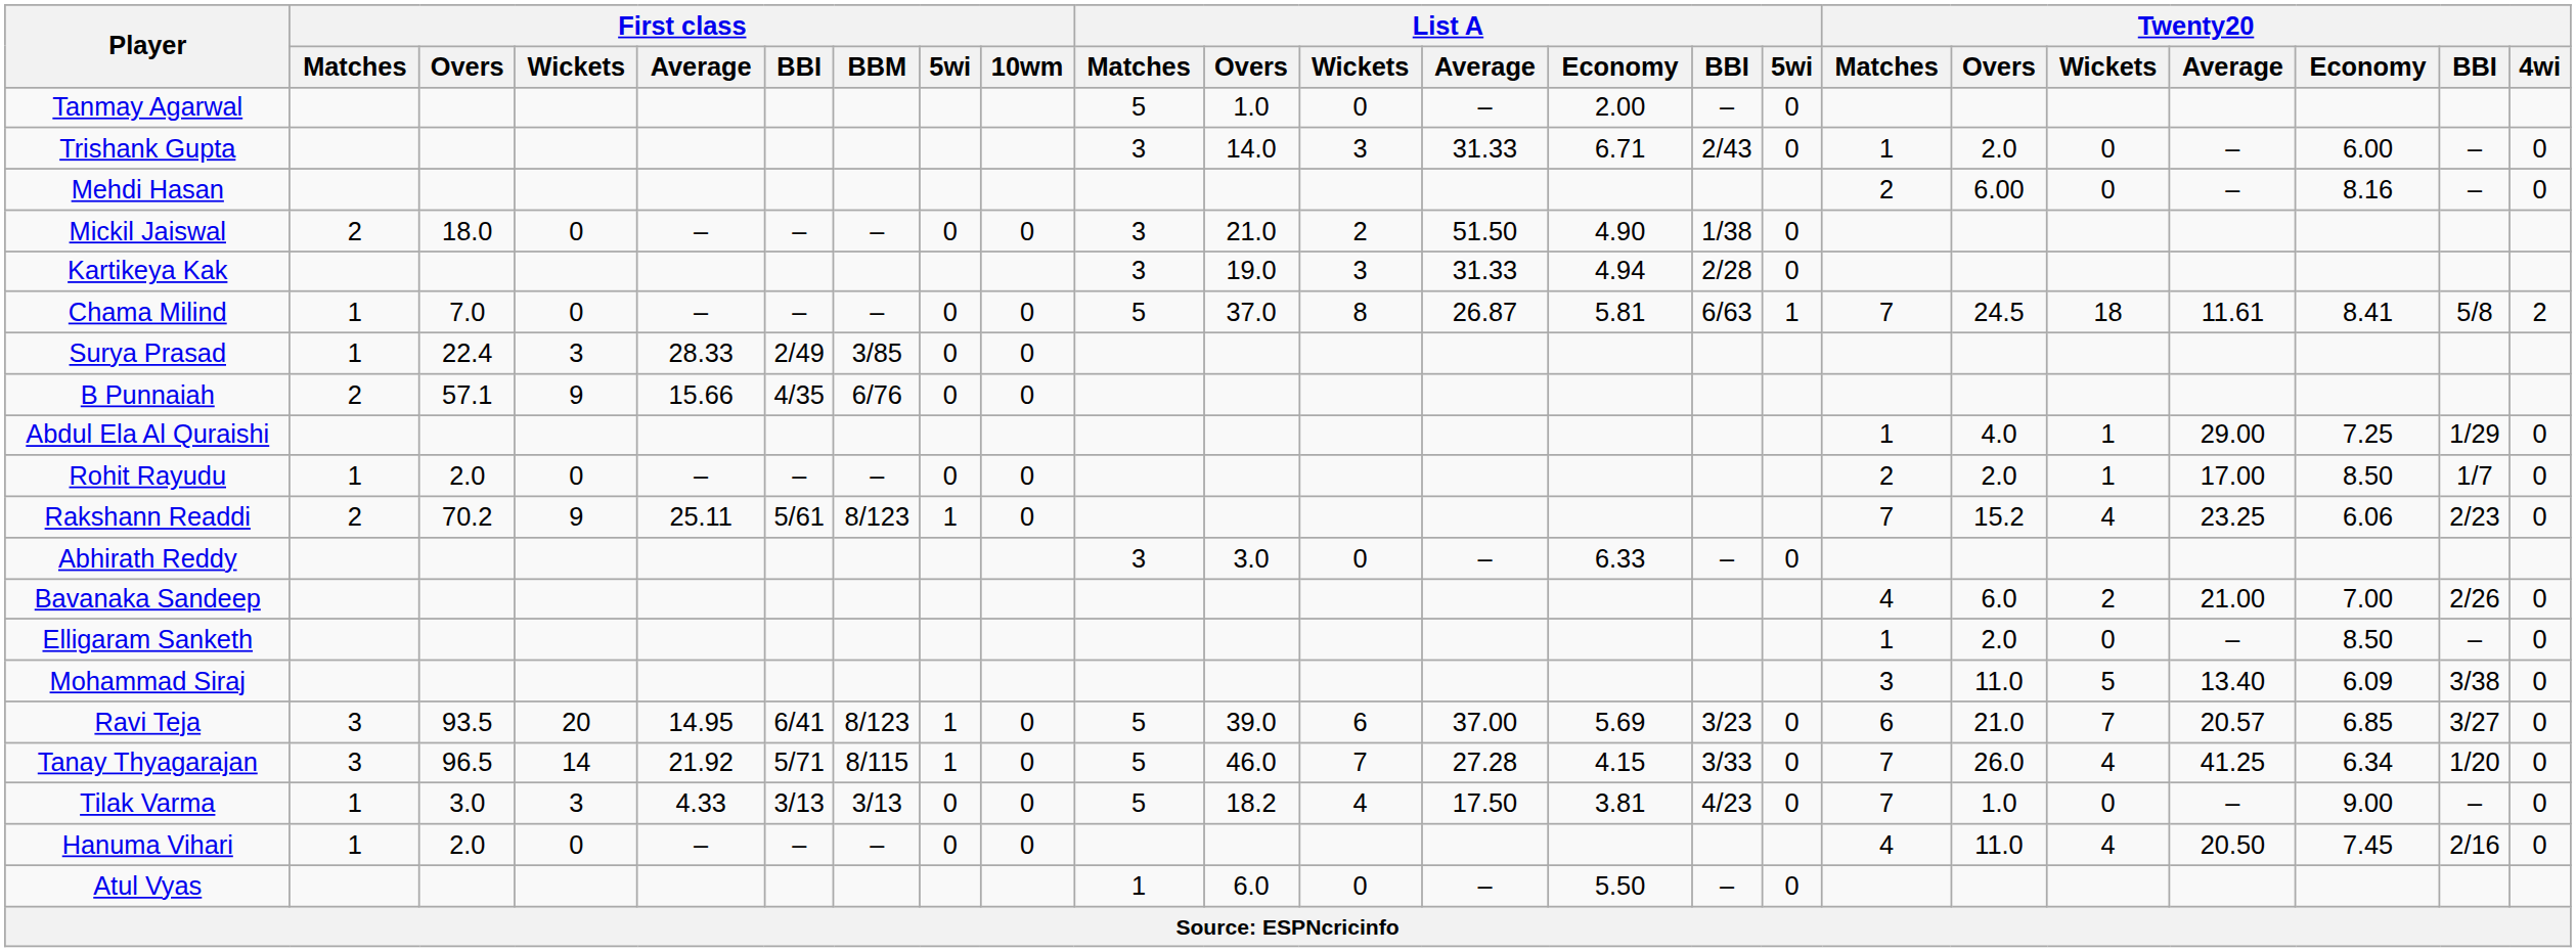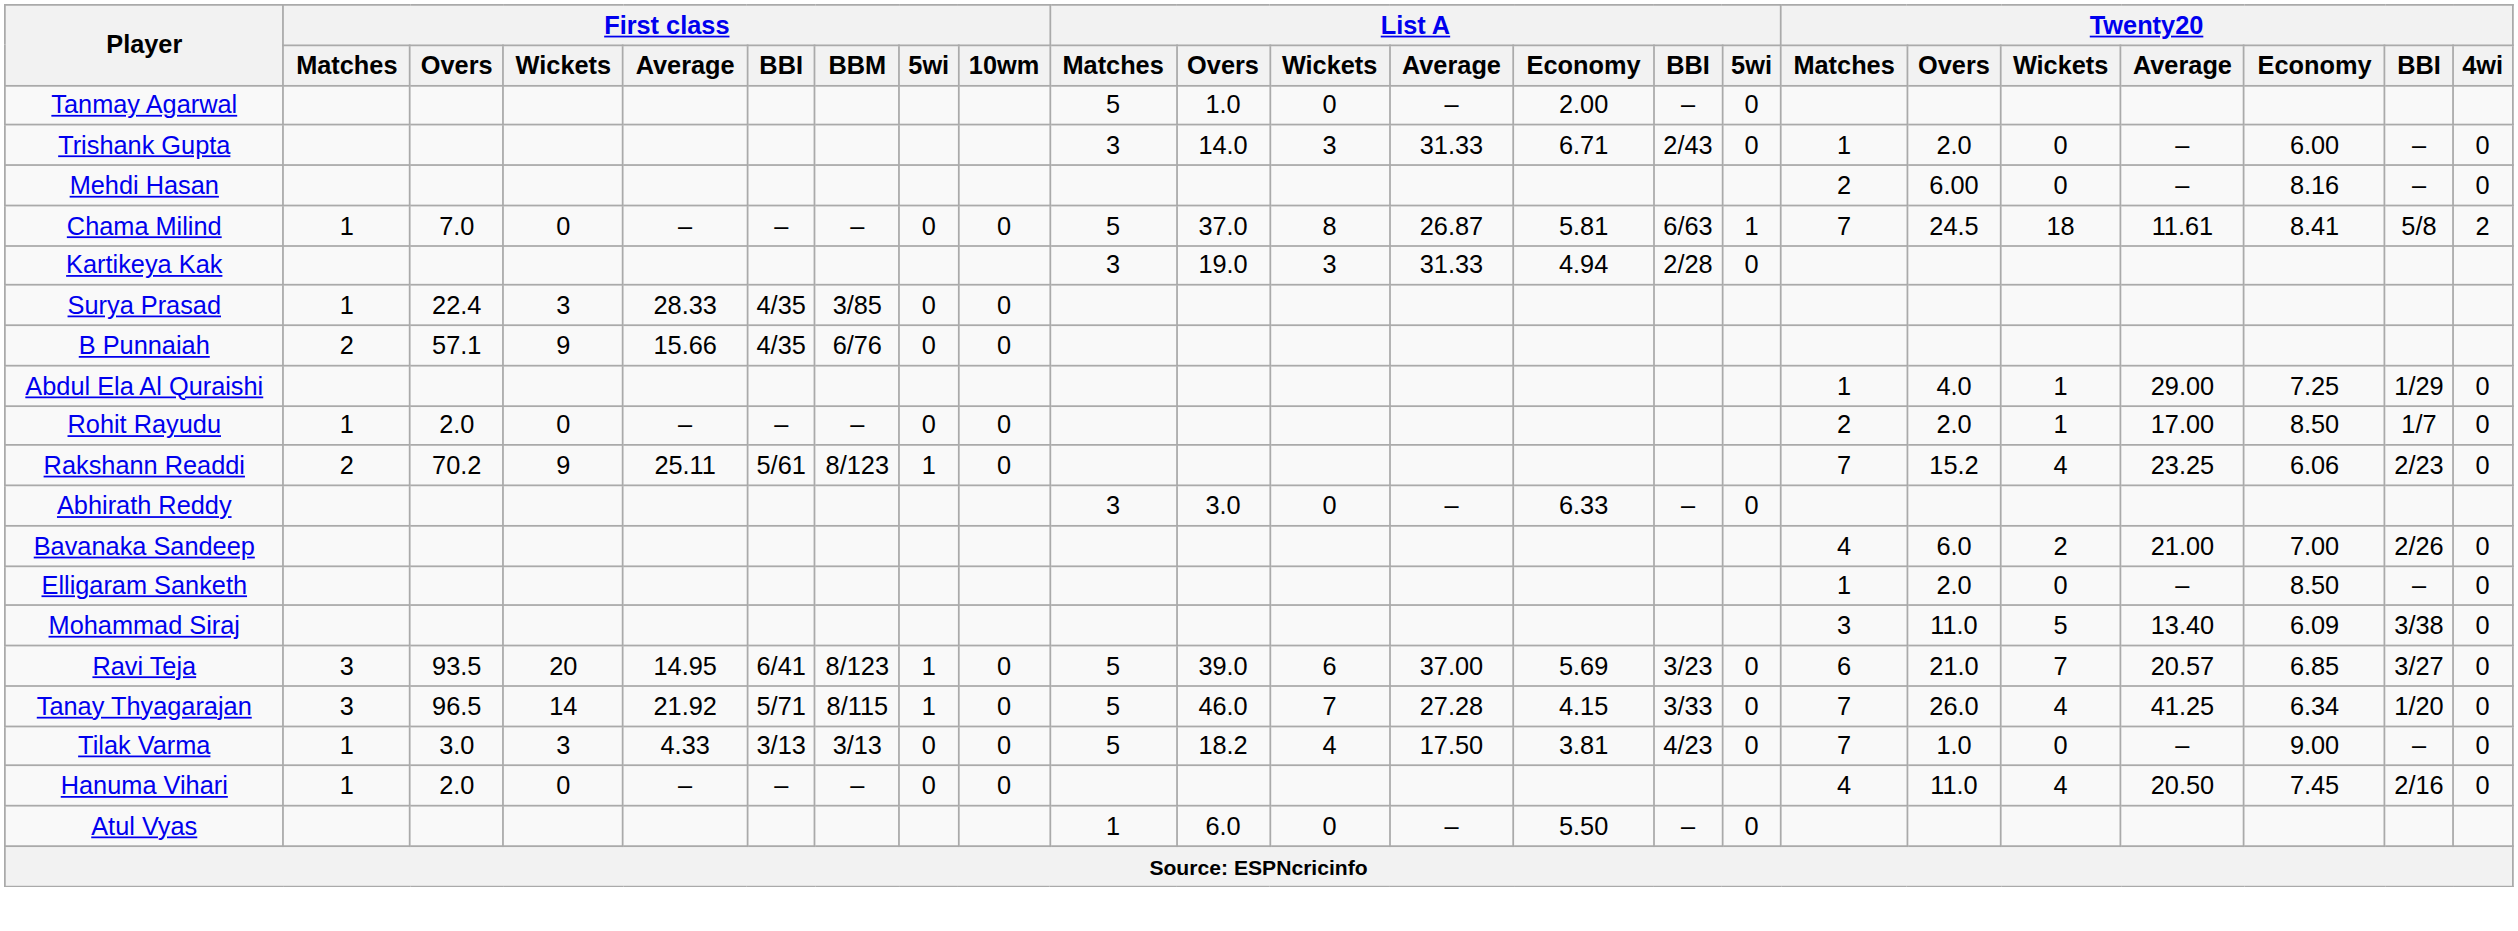 <table class="wikitable" style="font-size: 90%; text-align: center;width:90%;">
 <tr>
 <th rowspan=2>Player</th>
 <th colspan=8><a href='#'>First class</a></th>
 <th colspan=7><a href='#'>List A</a></th>
 <th colspan=7><a href='#'>Twenty20</a></th>
 </tr>
 <tr>
 <th>Matches</th>
 <th>Overs</th>
 <th>Wickets</th>
 <th>Average</th>
 <th>BBI</th>
 <th>BBM</th>
 <th>5wi</th>
 <th>10wm</th>
 <th>Matches</th>
 <th>Overs</th>
 <th>Wickets</th>
 <th>Average</th>
 <th>Economy</th>
 <th>BBI</th>
 <th>5wi</th>
 <th>Matches</th>
 <th>Overs</th>
 <th>Wickets</th>
 <th>Average</th>
 <th>Economy</th>
 <th>BBI</th>
 <th>4wi</th>
 </tr>
 <tr>
 <td><a href='#'>Tanmay Agarwal</a></td>
 <td></td>
 <td></td>
 <td></td>
 <td></td>
 <td></td>
 <td></td>
 <td></td>
 <td></td>
 <td> 5</td>
 <td>1.0</td>
 <td>0</td>
 <td>–</td>
 <td>2.00</td>
 <td>–</td>
 <td>0</td>
 <td></td>
 <td></td>
 <td></td>
 <td></td>
 <td></td>
 <td></td>
 <td></td>
 </tr>
 <tr>
 <td><a href='#'>Trishank Gupta</a></td>
 <td></td>
 <td></td>
 <td></td>
 <td></td>
 <td></td>
 <td></td>
 <td></td>
 <td></td>
 <td> 3</td>
 <td>14.0</td>
 <td>3</td>
 <td>31.33</td>
 <td>6.71</td>
 <td>2/43</td>
 <td>0</td>
 <td> 1</td>
 <td>2.0</td>
 <td>0</td>
 <td>–</td>
 <td>6.00</td>
 <td>–</td>
 <td>0</td>
 </tr>
 <tr>
 <td><a href='#'>Mehdi Hasan</a></td>
 <td></td>
 <td></td>
 <td></td>
 <td></td>
 <td></td>
 <td></td>
 <td></td>
 <td></td>
 <td></td>
 <td></td>
 <td></td>
 <td></td>
 <td></td>
 <td></td>
 <td></td>
 <td> 2</td>
 <td>6.00</td>
 <td>0</td>
 <td>–</td>
 <td>8.16</td>
 <td>–</td>
 <td>0</td>
 </tr>
 <tr>
-<td><a href='#'>Mickil Jaiswal</a></td>
-<td> 2</td>
-<td>18.0</td>
+<td><a href='#'>Chama Milind</a></td>
+<td> 1</td>
+<td>7.0</td>
 <td>0</td>
 <td>–</td>
 <td>–</td>
 <td>–</td>
 <td>0</td>
 <td>0</td>
-<td> 3</td>
-<td>21.0</td>
+<td> 5</td>
+<td>37.0</td>
+<td>8</td>
+<td>26.87</td>
+<td>5.81</td>
+<td>6/63</td>
+<td>1</td>
+<td> 7</td>
+<td>24.5</td>
+<td>18</td>
+<td>11.61</td>
+<td>8.41</td>
+<td>5/8</td>
 <td>2</td>
-<td>51.50</td>
-<td>4.90</td>
-<td>1/38</td>
-<td>0</td>
-<td></td>
-<td></td>
-<td></td>
-<td></td>
-<td></td>
-<td></td>
-<td></td>
 </tr>
 <tr>
 <td><a href='#'>Kartikeya Kak</a></td>
 <td></td>
 <td></td>
 <td></td>
 <td></td>
 <td></td>
 <td></td>
 <td></td>
 <td></td>
 <td> 3</td>
 <td>19.0</td>
 <td>3</td>
 <td>31.33</td>
 <td>4.94</td>
 <td>2/28</td>
 <td>0</td>
 <td></td>
 <td></td>
 <td></td>
 <td></td>
 <td></td>
 <td></td>
 <td></td>
 </tr>
 <tr>
-<td><a href='#'>Chama Milind</a></td>
-<td> 1</td>
-<td>7.0</td>
-<td>0</td>
-<td>–</td>
-<td>–</td>
-<td>–</td>
-<td>0</td>
-<td>0</td>
-<td> 5</td>
-<td>37.0</td>
-<td>8</td>
-<td>26.87</td>
-<td>5.81</td>
-<td>6/63</td>
-<td>1</td>
-<td> 7</td>
-<td>24.5</td>
-<td>18</td>
-<td>11.61</td>
-<td>8.41</td>
-<td>5/8</td>
-<td>2</td>
-</tr>
-<tr>
 <td><a href='#'>Surya Prasad</a></td>
 <td> 1</td>
 <td>22.4</td>
 <td>3</td>
 <td>28.33</td>
-<td>2/49</td>
+<td>4/35</td>
 <td>3/85</td>
 <td>0</td>
 <td>0</td>
 <td></td>
 <td></td>
 <td></td>
 <td></td>
 <td></td>
 <td></td>
 <td></td>
 <td></td>
 <td></td>
 <td></td>
 <td></td>
 <td></td>
 <td></td>
 <td></td>
 </tr>
 <tr>
 <td><a href='#'>B Punnaiah</a></td>
 <td> 2</td>
 <td>57.1</td>
 <td>9</td>
 <td>15.66</td>
 <td>4/35</td>
 <td>6/76</td>
 <td>0</td>
 <td>0</td>
 <td></td>
 <td></td>
 <td></td>
 <td></td>
 <td></td>
 <td></td>
 <td></td>
 <td></td>
 <td></td>
 <td></td>
 <td></td>
 <td></td>
 <td></td>
 <td></td>
 </tr>
 <tr>
 <td><a href='#'>Abdul Ela Al Quraishi</a></td>
 <td></td>
 <td></td>
 <td></td>
 <td></td>
 <td></td>
 <td></td>
 <td></td>
 <td></td>
 <td></td>
 <td></td>
 <td></td>
 <td></td>
 <td></td>
 <td></td>
 <td></td>
 <td> 1</td>
 <td>4.0</td>
 <td>1</td>
 <td>29.00</td>
 <td>7.25</td>
 <td>1/29</td>
 <td>0</td>
 </tr>
 <tr>
 <td><a href='#'>Rohit Rayudu</a></td>
 <td> 1</td>
 <td>2.0</td>
 <td>0</td>
 <td>–</td>
 <td>–</td>
 <td>–</td>
 <td>0</td>
 <td>0</td>
 <td></td>
 <td></td>
 <td></td>
 <td></td>
 <td></td>
 <td></td>
 <td></td>
 <td> 2</td>
 <td>2.0</td>
 <td>1</td>
 <td>17.00</td>
 <td>8.50</td>
 <td>1/7</td>
 <td>0</td>
 </tr>
 <tr>
 <td><a href='#'>Rakshann Readdi</a></td>
 <td> 2</td>
 <td>70.2</td>
 <td>9</td>
 <td>25.11</td>
 <td>5/61</td>
 <td>8/123</td>
 <td>1</td>
 <td>0</td>
 <td></td>
 <td></td>
 <td></td>
 <td></td>
 <td></td>
 <td></td>
 <td></td>
 <td> 7</td>
 <td>15.2</td>
 <td>4</td>
 <td>23.25</td>
 <td>6.06</td>
 <td>2/23</td>
 <td>0</td>
 </tr>
 <tr>
 <td><a href='#'>Abhirath Reddy</a></td>
 <td></td>
 <td></td>
 <td></td>
 <td></td>
 <td></td>
 <td></td>
 <td></td>
 <td></td>
 <td> 3</td>
 <td>3.0</td>
 <td>0</td>
 <td>–</td>
 <td>6.33</td>
 <td>–</td>
 <td>0</td>
 <td></td>
 <td></td>
 <td></td>
 <td></td>
 <td></td>
 <td></td>
 <td></td>
 </tr>
 <tr>
 <td><a href='#'>Bavanaka Sandeep</a></td>
 <td></td>
 <td></td>
 <td></td>
 <td></td>
 <td></td>
 <td></td>
 <td></td>
 <td></td>
 <td></td>
 <td></td>
 <td></td>
 <td></td>
 <td></td>
 <td></td>
 <td></td>
 <td> 4</td>
 <td>6.0</td>
 <td>2</td>
 <td>21.00</td>
 <td>7.00</td>
 <td>2/26</td>
 <td>0</td>
 </tr>
 <tr>
 <td><a href='#'>Elligaram Sanketh</a></td>
 <td></td>
 <td></td>
 <td></td>
 <td></td>
 <td></td>
 <td></td>
 <td></td>
 <td></td>
 <td></td>
 <td></td>
 <td></td>
 <td></td>
 <td></td>
 <td></td>
 <td></td>
 <td> 1</td>
 <td>2.0</td>
 <td>0</td>
 <td>–</td>
 <td>8.50</td>
 <td>–</td>
 <td>0</td>
 </tr>
 <tr>
 <td><a href='#'>Mohammad Siraj</a></td>
 <td></td>
 <td></td>
 <td></td>
 <td></td>
 <td></td>
 <td></td>
 <td></td>
 <td></td>
 <td></td>
 <td></td>
 <td></td>
 <td></td>
 <td></td>
 <td></td>
 <td></td>
 <td> 3</td>
 <td>11.0</td>
 <td>5</td>
 <td>13.40</td>
 <td>6.09</td>
 <td>3/38</td>
 <td>0</td>
 </tr>
 <tr>
 <td><a href='#'>Ravi Teja</a></td>
 <td> 3</td>
 <td>93.5</td>
 <td>20</td>
 <td>14.95</td>
 <td>6/41</td>
 <td>8/123</td>
 <td>1</td>
 <td>0</td>
 <td> 5</td>
 <td>39.0</td>
 <td>6</td>
 <td>37.00</td>
 <td>5.69</td>
 <td>3/23</td>
 <td>0</td>
 <td> 6</td>
 <td>21.0</td>
 <td>7</td>
 <td>20.57</td>
 <td>6.85</td>
 <td>3/27</td>
 <td>0</td>
 </tr>
 <tr>
 <td><a href='#'>Tanay Thyagarajan</a></td>
 <td> 3</td>
 <td>96.5</td>
 <td>14</td>
 <td>21.92</td>
 <td>5/71</td>
 <td>8/115</td>
 <td>1</td>
 <td>0</td>
 <td> 5</td>
 <td>46.0</td>
 <td>7</td>
 <td>27.28</td>
 <td>4.15</td>
 <td>3/33</td>
 <td>0</td>
 <td> 7</td>
 <td>26.0</td>
 <td>4</td>
 <td>41.25</td>
 <td>6.34</td>
 <td>1/20</td>
 <td>0</td>
 </tr>
 <tr>
 <td><a href='#'>Tilak Varma</a></td>
 <td> 1</td>
 <td>3.0</td>
 <td>3</td>
 <td>4.33</td>
 <td>3/13</td>
 <td>3/13</td>
 <td>0</td>
 <td>0</td>
 <td> 5</td>
 <td>18.2</td>
 <td>4</td>
 <td>17.50</td>
 <td>3.81</td>
 <td>4/23</td>
 <td>0</td>
 <td> 7</td>
 <td>1.0</td>
 <td>0</td>
 <td>–</td>
 <td>9.00</td>
 <td>–</td>
 <td>0</td>
 </tr>
 <tr>
 <td><a href='#'>Hanuma Vihari</a></td>
 <td> 1</td>
 <td>2.0</td>
 <td>0</td>
 <td>–</td>
 <td>–</td>
 <td>–</td>
 <td>0</td>
 <td>0</td>
 <td></td>
 <td></td>
 <td></td>
 <td></td>
 <td></td>
 <td></td>
 <td></td>
 <td> 4</td>
 <td>11.0</td>
 <td>4</td>
 <td>20.50</td>
 <td>7.45</td>
 <td>2/16</td>
 <td>0</td>
 </tr>
 <tr>
 <td><a href='#'>Atul Vyas</a></td>
 <td></td>
 <td></td>
 <td></td>
 <td></td>
 <td></td>
 <td></td>
 <td></td>
 <td></td>
 <td> 1</td>
 <td>6.0</td>
 <td>0</td>
 <td>–</td>
 <td>5.50</td>
 <td>–</td>
 <td>0</td>
 <td></td>
 <td></td>
 <td></td>
 <td></td>
 <td></td>
 <td></td>
 <td></td>
 </tr>
 <tr>
 <th colspan="23"><small>Source: ESPNcricinfo</small></th>
 </tr>
 </table>
